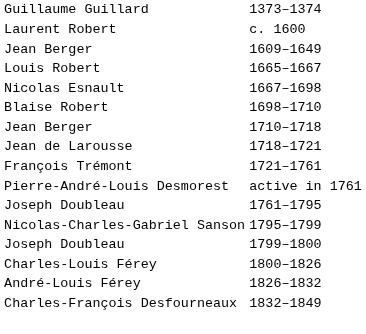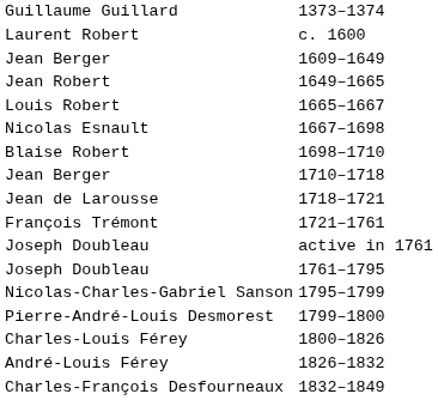 <table>
 <tr>
 <td>Guillaume Guillard</td>
 <td>1373–1374</td>
 </tr>
 <tr>
 <td>Laurent Robert</td>
 <td>c. 1600</td>
 </tr>
 <tr>
 <td>Jean Berger</td>
 <td>1609–1649</td>
+</tr>
+<tr>
+<td>Jean Robert</td>
+<td>1649–1665</td>
 </tr>
 <tr>
 <td>Louis Robert</td>
 <td>1665–1667</td>
 </tr>
 <tr>
 <td>Nicolas Esnault</td>
 <td>1667–1698</td>
 </tr>
 <tr>
 <td>Blaise Robert</td>
 <td>1698–1710</td>
 </tr>
 <tr>
 <td>Jean Berger</td>
 <td>1710–1718</td>
 </tr>
 <tr>
 <td>Jean de Larousse</td>
 <td>1718–1721</td>
 </tr>
 <tr>
 <td>François Trémont</td>
 <td>1721–1761</td>
 </tr>
 <tr>
-<td>Pierre-André-Louis Desmorest</td>
+<td>Joseph Doubleau</td>
 <td>active in 1761</td>
 </tr>
 <tr>
 <td>Joseph Doubleau</td>
 <td>1761–1795</td>
 </tr>
 <tr>
 <td>Nicolas-Charles-Gabriel Sanson</td>
 <td>1795–1799</td>
 </tr>
 <tr>
-<td>Joseph Doubleau</td>
+<td>Pierre-André-Louis Desmorest</td>
 <td>1799–1800</td>
 </tr>
 <tr>
 <td>Charles-Louis Férey</td>
 <td>1800–1826</td>
 </tr>
 <tr>
 <td>André-Louis Férey</td>
 <td>1826–1832</td>
 </tr>
 <tr>
 <td>Charles-François Desfourneaux</td>
 <td>1832–1849</td>
 </tr>
 </table>
